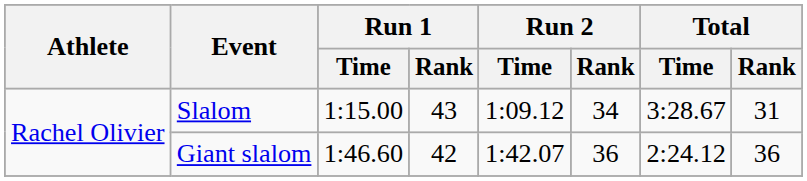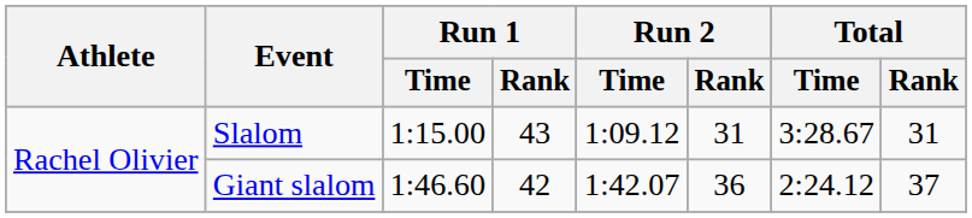 <table class="wikitable" style="font-size:90%">
 <tr>
 <th rowspan=2>Athlete</th>
 <th rowspan=2>Event</th>
 <th colspan=2>Run 1</th>
 <th colspan=2>Run 2</th>
 <th colspan=2>Total</th>
 </tr>
 <tr style="font-size:95%">
 <th>Time</th>
 <th>Rank</th>
 <th>Time</th>
 <th>Rank</th>
 <th>Time</th>
 <th>Rank</th>
 </tr>
 <tr align=center>
 <td align="left" rowspan="2"><a href='#'>Rachel Olivier</a></td>
 <td align="left"><a href='#'>Slalom</a></td>
 <td>1:15.00</td>
 <td>43</td>
 <td>1:09.12</td>
-<td>34</td>
+<td>31</td>
 <td>3:28.67</td>
 <td>31</td>
 </tr>
 <tr align=center>
 <td align="left"><a href='#'>Giant slalom</a></td>
 <td>1:46.60</td>
 <td>42</td>
 <td>1:42.07</td>
 <td>36</td>
 <td>2:24.12</td>
-<td>36</td>
+<td>37</td>
 </tr>
 </table>
